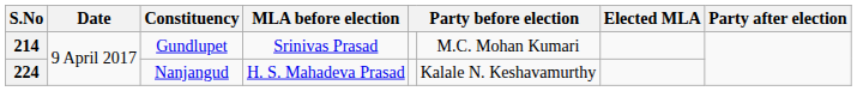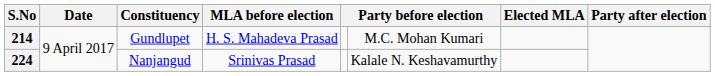 <table class="wikitable sortable" style="text-align:center;">
 <tr>
 <th>S.No</th>
 <th>Date</th>
 <th>Constituency</th>
 <th>MLA before election</th>
 <th colspan="2">Party before election</th>
 <th>Elected MLA</th>
 <th colspan="2">Party after election</th>
 </tr>
 <tr>
 <th>214</th>
 <td rowspan="2">9 April 2017</td>
 <td><a href='#'>Gundlupet</a></td>
-<td><a href='#'>Srinivas Prasad</a></td>
+<td><a href='#'>H. S. Mahadeva Prasad</a></td>
 <td></td>
 <td>M.C. Mohan Kumari</td>
 <td></td>
 </tr>
 <tr>
 <th>224</th>
 <td><a href='#'>Nanjangud</a></td>
-<td><a href='#'>H. S. Mahadeva Prasad</a></td>
+<td><a href='#'>Srinivas Prasad</a></td>
 <td></td>
 <td>Kalale N. Keshavamurthy</td>
 <td></td>
 </tr>
 </table>
